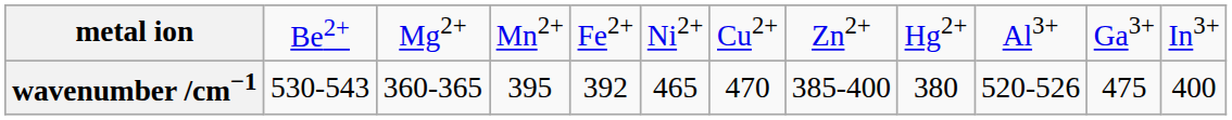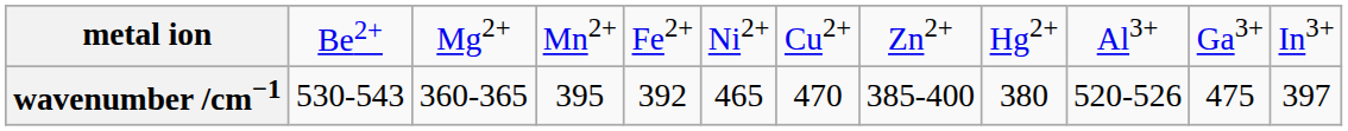 <table class="wikitable" style="text-align:center">
 <tr>
 <th>metal ion</th>
 <td><a href='#'>Be<sup>2+</sup></a></td>
 <td><a href='#'>Mg</a><sup>2+</sup></td>
 <td><a href='#'>Mn</a><sup>2+</sup></td>
 <td><a href='#'>Fe</a><sup>2+</sup></td>
 <td><a href='#'>Ni</a><sup>2+</sup></td>
 <td><a href='#'>Cu</a><sup>2+</sup></td>
 <td><a href='#'>Zn</a><sup>2+</sup></td>
 <td><a href='#'>Hg</a><sup>2+</sup></td>
 <td><a href='#'>Al</a><sup>3+</sup></td>
 <td><a href='#'>Ga</a><sup>3+</sup></td>
 <td><a href='#'>In</a><sup>3+</sup></td>
 </tr>
 <tr>
 <th>wavenumber /cm<sup>−1</sup></th>
 <td>530-543</td>
 <td>360-365</td>
 <td>395</td>
 <td>392</td>
 <td>465</td>
 <td>470</td>
 <td>385-400</td>
 <td>380</td>
 <td>520-526</td>
 <td>475</td>
-<td>400</td>
+<td>397</td>
 </tr>
 </table>
